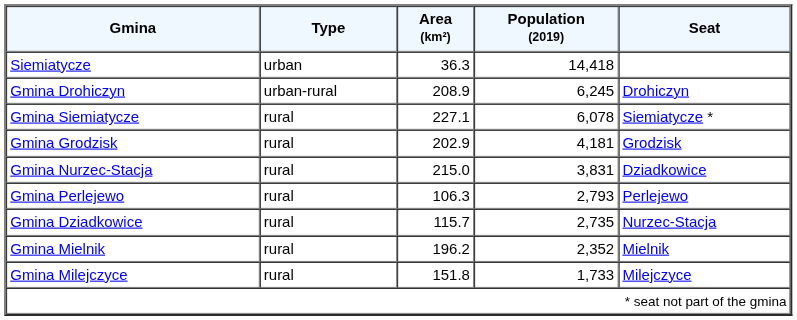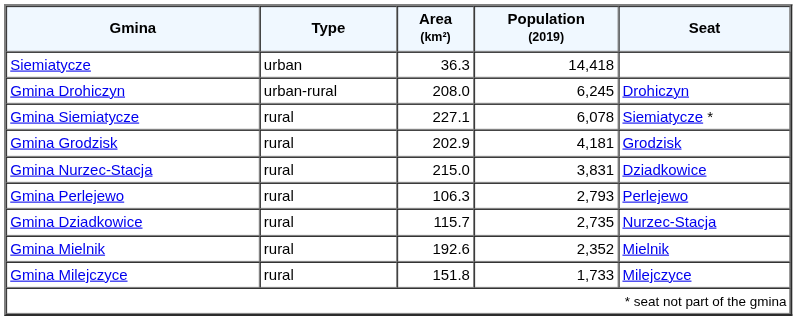 <table width="60%" border="2" cellpadding="3" cellspacing="0" style="font-size:90%;line-height:120%;">
 <tr bgcolor="F0F8FF">
 <td style="text-align:center;"><strong>Gmina</strong></td>
 <td style="text-align:center;"><strong>Type</strong></td>
 <td style="text-align:center;"><strong>Area<br><small>(km²)</small></strong></td>
 <td style="text-align:center;"><strong>Population<br><small>(2019)</small></strong></td>
 <td style="text-align:center;"><strong>Seat</strong></td>
 </tr>
 <tr>
 <td><a href='#'>Siemiatycze</a></td>
 <td>urban</td>
 <td style="text-align:right;">36.3</td>
 <td style="text-align:right;">14,418</td>
 <td> </td>
 </tr>
 <tr>
 <td><a href='#'>Gmina Drohiczyn</a></td>
 <td>urban-rural</td>
-<td style="text-align:right;">208.9</td>
+<td style="text-align:right;">208.0</td>
 <td style="text-align:right;">6,245</td>
 <td><a href='#'>Drohiczyn</a></td>
 </tr>
 <tr>
 <td><a href='#'>Gmina Siemiatycze</a></td>
 <td>rural</td>
 <td style="text-align:right;">227.1</td>
 <td style="text-align:right;">6,078</td>
 <td><a href='#'>Siemiatycze</a> *</td>
 </tr>
 <tr>
 <td><a href='#'>Gmina Grodzisk</a></td>
 <td>rural</td>
 <td style="text-align:right;">202.9</td>
 <td style="text-align:right;">4,181</td>
 <td><a href='#'>Grodzisk</a></td>
 </tr>
 <tr>
 <td><a href='#'>Gmina Nurzec-Stacja</a></td>
 <td>rural</td>
 <td style="text-align:right;">215.0</td>
 <td style="text-align:right;">3,831</td>
 <td><a href='#'>Dziadkowice</a></td>
 </tr>
 <tr>
 <td><a href='#'>Gmina Perlejewo</a></td>
 <td>rural</td>
 <td style="text-align:right;">106.3</td>
 <td style="text-align:right;">2,793</td>
 <td><a href='#'>Perlejewo</a></td>
 </tr>
 <tr>
 <td><a href='#'>Gmina Dziadkowice</a></td>
 <td>rural</td>
 <td style="text-align:right;">115.7</td>
 <td style="text-align:right;">2,735</td>
 <td><a href='#'>Nurzec-Stacja</a></td>
 </tr>
 <tr>
 <td><a href='#'>Gmina Mielnik</a></td>
 <td>rural</td>
-<td style="text-align:right;">196.2</td>
+<td style="text-align:right;">192.6</td>
 <td style="text-align:right;">2,352</td>
 <td><a href='#'>Mielnik</a></td>
 </tr>
 <tr>
 <td><a href='#'>Gmina Milejczyce</a></td>
 <td>rural</td>
 <td style="text-align:right;">151.8</td>
 <td style="text-align:right;">1,733</td>
 <td><a href='#'>Milejczyce</a></td>
 </tr>
 <tr>
 <td colspan=5 style="text-align:right;font-size:90%">* seat not part of the gmina</td>
 </tr>
 <tr>
 </tr>
 </table>
